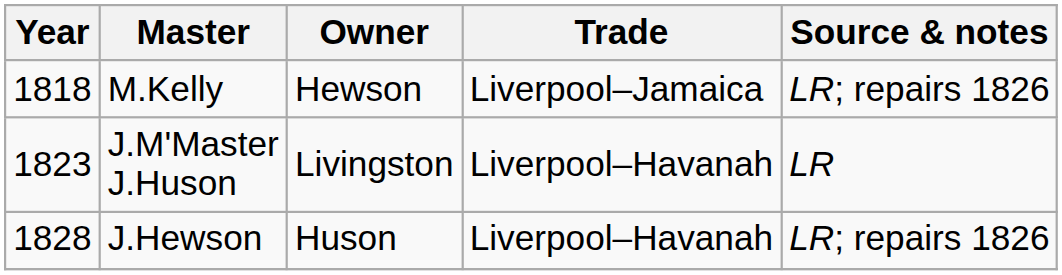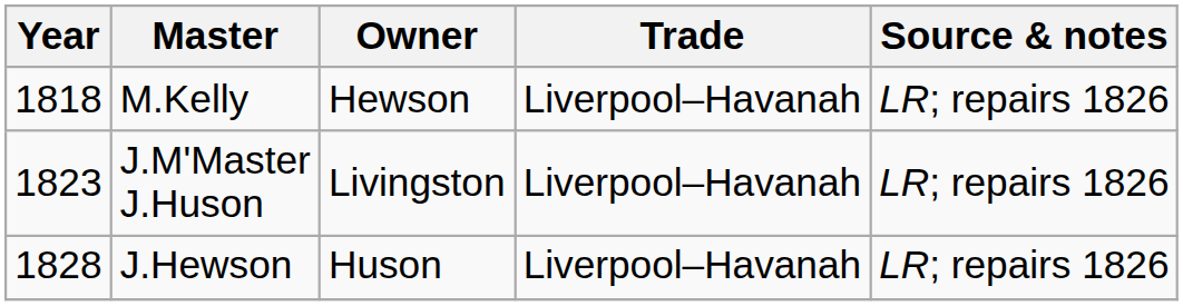 <table class=" wikitable">
 <tr>
 <th>Year</th>
 <th>Master</th>
 <th>Owner</th>
 <th>Trade</th>
 <th>Source & notes</th>
 </tr>
 <tr>
 <td>1818</td>
 <td>M.Kelly</td>
 <td>Hewson</td>
-<td>Liverpool–Jamaica</td>
+<td>Liverpool–Havanah</td>
 <td><em>LR</em>; repairs 1826</td>
 </tr>
 <tr>
 <td>1823</td>
 <td>J.M'Master<br>J.Huson</td>
 <td>Livingston</td>
 <td>Liverpool–Havanah</td>
-<td><em>LR</em></td>
+<td><em>LR</em>; repairs 1826</td>
 </tr>
 <tr>
 <td>1828</td>
 <td>J.Hewson</td>
 <td>Huson</td>
 <td>Liverpool–Havanah</td>
 <td><em>LR</em>; repairs 1826</td>
 </tr>
 <tr>
 </tr>
 </table>
